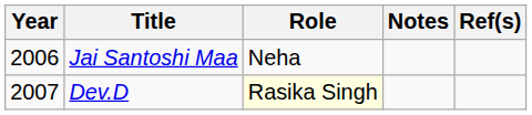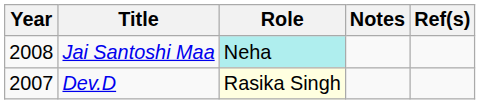 <table class="wikitable">
 <tr>
 <th scope="col">Year</th>
 <th scope="col">Title</th>
 <th scope="col">Role</th>
 <th class="unsortable">Notes</th>
 <th class="unsortable">Ref(s)</th>
 </tr>
 <tr>
-<td>2006</td>
+<td>2008</td>
 <td><em><a href='#'>Jai Santoshi Maa</a></em></td>
-<td>Neha</td>
+<td style="background: paleturquoise;">Neha</td>
 <td></td>
 <td style="text-align:center;"></td>
 </tr>
 <tr>
 <td>2007</td>
 <td><em><a href='#'>Dev.D</a></em></td>
 <td style="background: lightyellow;">Rasika Singh</td>
 <td></td>
 <td style="text-align:center;"></td>
 </tr>
 </table>
